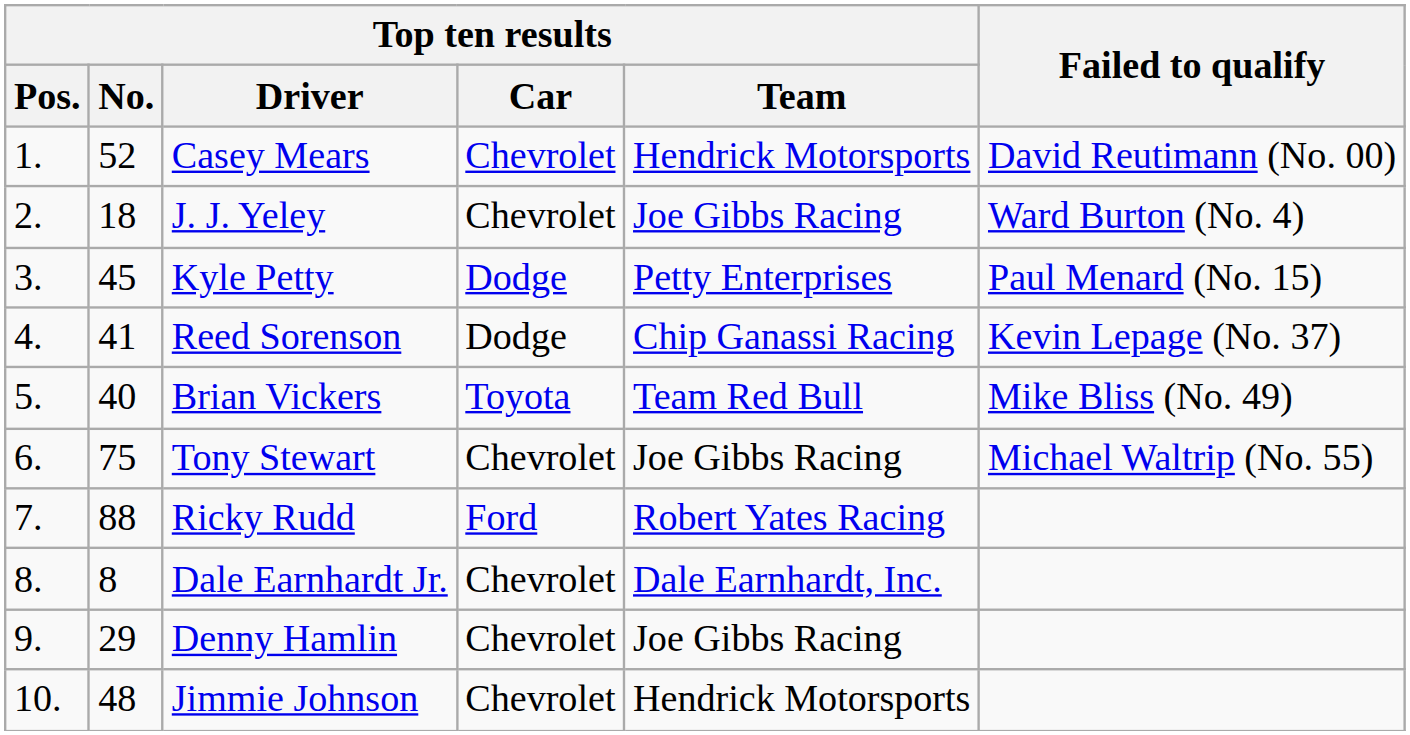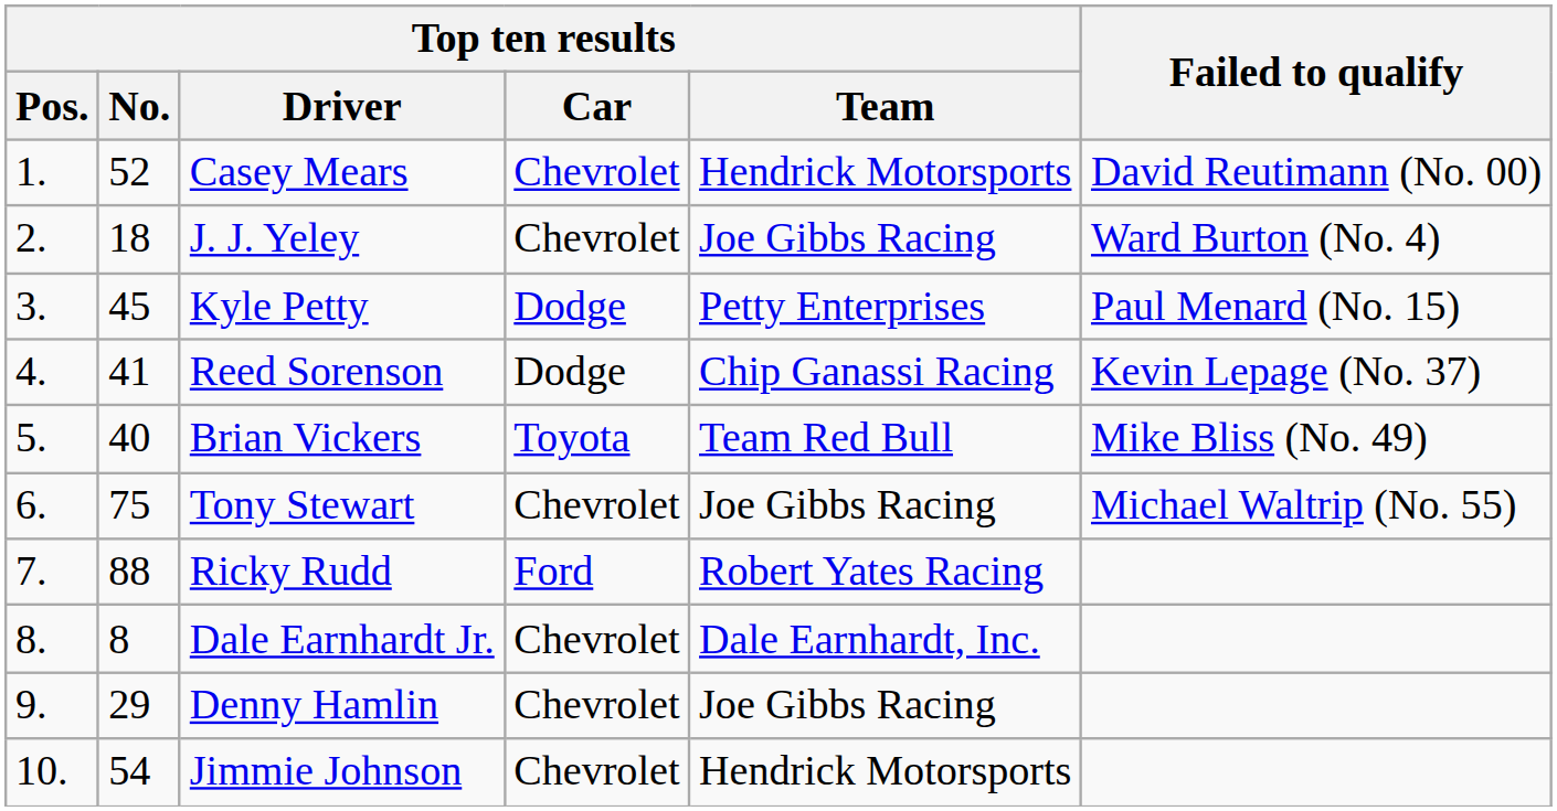 <table class="wikitable">
 <tr>
 <th colspan=5>Top ten results</th>
 <th rowspan=2>Failed to qualify</th>
 </tr>
 <tr>
 <th>Pos.</th>
 <th>No.</th>
 <th>Driver</th>
 <th>Car</th>
 <th>Team</th>
 </tr>
 <tr>
 <td>1.</td>
 <td>52</td>
 <td><a href='#'>Casey Mears</a></td>
 <td><a href='#'>Chevrolet</a></td>
 <td><a href='#'>Hendrick Motorsports</a></td>
 <td><a href='#'>David Reutimann</a> (No. 00)</td>
 </tr>
 <tr>
 <td>2.</td>
 <td>18</td>
 <td><a href='#'>J. J. Yeley</a></td>
 <td>Chevrolet</td>
 <td><a href='#'>Joe Gibbs Racing</a></td>
 <td><a href='#'>Ward Burton</a> (No. 4)</td>
 </tr>
 <tr>
 <td>3.</td>
 <td>45</td>
 <td><a href='#'>Kyle Petty</a></td>
 <td><a href='#'>Dodge</a></td>
 <td><a href='#'>Petty Enterprises</a></td>
 <td><a href='#'>Paul Menard</a> (No. 15)</td>
 </tr>
 <tr>
 <td>4.</td>
 <td>41</td>
 <td><a href='#'>Reed Sorenson</a></td>
 <td>Dodge</td>
 <td><a href='#'>Chip Ganassi Racing</a></td>
 <td><a href='#'>Kevin Lepage</a> (No. 37)</td>
 </tr>
 <tr>
 <td>5.</td>
 <td>40</td>
 <td><a href='#'>Brian Vickers</a></td>
 <td><a href='#'>Toyota</a></td>
 <td><a href='#'>Team Red Bull</a></td>
 <td><a href='#'>Mike Bliss</a> (No. 49)</td>
 </tr>
 <tr>
 <td>6.</td>
 <td>75</td>
 <td><a href='#'>Tony Stewart</a></td>
 <td>Chevrolet</td>
 <td>Joe Gibbs Racing</td>
 <td><a href='#'>Michael Waltrip</a> (No. 55)</td>
 </tr>
 <tr>
 <td>7.</td>
 <td>88</td>
 <td><a href='#'>Ricky Rudd</a></td>
 <td><a href='#'>Ford</a></td>
 <td><a href='#'>Robert Yates Racing</a></td>
 <td></td>
 </tr>
 <tr>
 <td>8.</td>
 <td>8</td>
 <td><a href='#'>Dale Earnhardt Jr.</a></td>
 <td>Chevrolet</td>
 <td><a href='#'>Dale Earnhardt, Inc.</a></td>
 <td></td>
 </tr>
 <tr>
 <td>9.</td>
 <td>29</td>
 <td><a href='#'>Denny Hamlin</a></td>
 <td>Chevrolet</td>
 <td>Joe Gibbs Racing</td>
 <td></td>
 </tr>
 <tr>
 <td>10.</td>
-<td>48</td>
+<td>54</td>
 <td><a href='#'>Jimmie Johnson</a></td>
 <td>Chevrolet</td>
 <td>Hendrick Motorsports</td>
 <td></td>
 </tr>
 </table>
